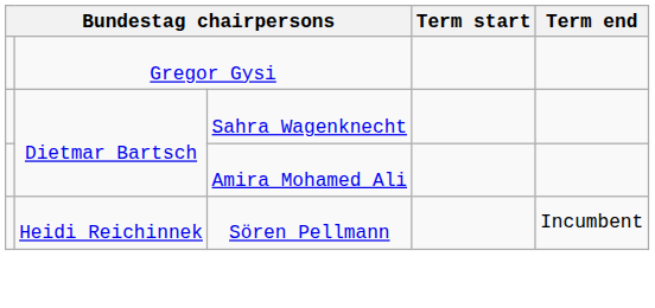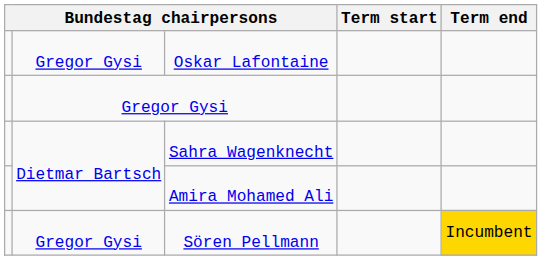 <table class=wikitable style="text-align:center">
 <tr>
 <th colspan=3>Bundestag chairpersons</th>
 <th>Term start</th>
 <th>Term end</th>
+</tr>
+<tr>
+<td bgcolor=></td>
+<td><br><a href='#'>Gregor Gysi</a></td>
+<td><br><a href='#'>Oskar Lafontaine</a></td>
+<td></td>
+<td></td>
 </tr>
 <tr>
 <td bgcolor=></td>
 <td colspan=2><br><a href='#'>Gregor Gysi</a></td>
 <td></td>
 <td></td>
 </tr>
 <tr>
 <td bgcolor=></td>
 <td rowspan=2><br><a href='#'>Dietmar Bartsch</a></td>
 <td><br><a href='#'>Sahra Wagenknecht</a></td>
 <td></td>
 <td></td>
 </tr>
 <tr>
 <td bgcolor=></td>
 <td><br><a href='#'>Amira Mohamed Ali</a></td>
 <td></td>
 <td></td>
 </tr>
 <tr>
 <td bgcolor=></td>
-<td><br><a href='#'>Heidi Reichinnek</a></td>
+<td><br><a href='#'>Gregor Gysi</a></td>
 <td><br><a href='#'>Sören Pellmann</a></td>
 <td></td>
-<td>Incumbent</td>
+<td style="background: gold;">Incumbent</td>
 </tr>
 </table>
